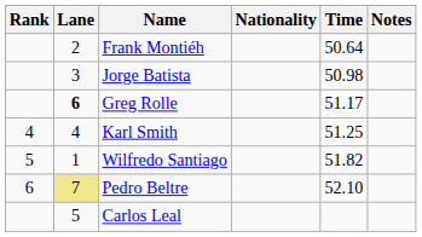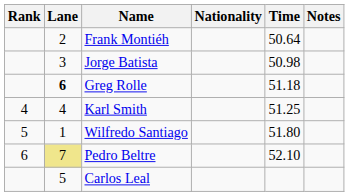 <table class="wikitable sortable" style="text-align:center;font-size:95%">
 <tr>
 <th>Rank</th>
 <th>Lane</th>
 <th>Name</th>
 <th>Nationality</th>
 <th>Time</th>
 <th>Notes</th>
 </tr>
 <tr>
 <td></td>
 <td>2</td>
 <td align=left><a href='#'>Frank Montiéh</a></td>
 <td align=left></td>
 <td>50.64</td>
 <td></td>
 </tr>
 <tr>
 <td></td>
 <td>3</td>
 <td align=left><a href='#'>Jorge Batista</a></td>
 <td align=left></td>
 <td>50.98</td>
 <td></td>
 </tr>
 <tr>
 <td></td>
 <td><strong>6</strong></td>
 <td align=left><a href='#'>Greg Rolle</a></td>
 <td align=left></td>
-<td>51.17</td>
+<td>51.18</td>
 <td></td>
 </tr>
 <tr>
 <td>4</td>
 <td>4</td>
 <td align=left><a href='#'>Karl Smith</a></td>
 <td align=left></td>
 <td>51.25</td>
 <td></td>
 </tr>
 <tr>
 <td>5</td>
 <td>1</td>
 <td align=left><a href='#'>Wilfredo Santiago</a></td>
 <td align=left></td>
-<td>51.82</td>
+<td>51.80</td>
 <td></td>
 </tr>
 <tr>
 <td>6</td>
 <td style="background: khaki;">7</td>
 <td align=left><a href='#'>Pedro Beltre</a></td>
 <td align=left></td>
 <td>52.10</td>
 <td></td>
 </tr>
 <tr>
 <td></td>
 <td>5</td>
 <td align=left><a href='#'>Carlos Leal</a></td>
 <td align=left></td>
 <td></td>
 <td></td>
 </tr>
 </table>
